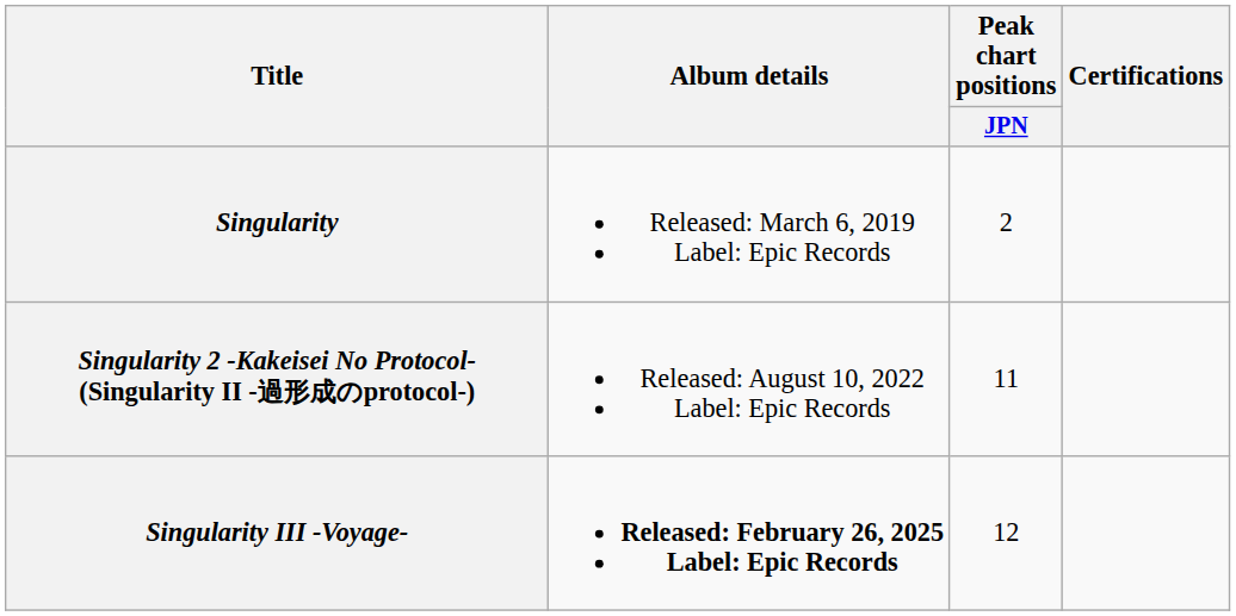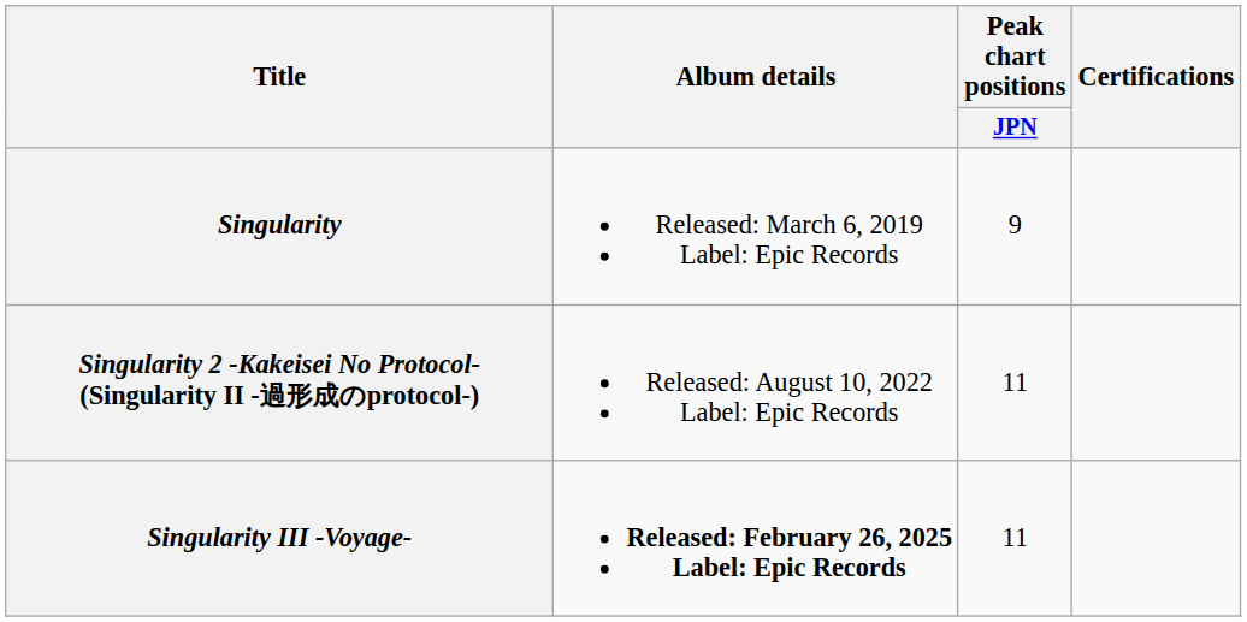 <table class="wikitable plainrowheaders" style="text-align:center;">
 <tr>
 <th rowspan="2" style="width:20em;">Title</th>
 <th rowspan="2">Album details</th>
 <th colspan="1">Peak chart positions</th>
 <th rowspan="2">Certifications</th>
 </tr>
 <tr>
 <th scope="col" style="width:2.5em;font-size:90%;"><a href='#'>JPN</a><br></th>
 </tr>
 <tr>
 <th scope="row"><em>Singularity</em></th>
 <td><br><ul><li>Released: March 6, 2019</li><li>Label: Epic Records</li></ul></td>
-<td>2</td>
+<td>9</td>
 <td></td>
 </tr>
 <tr>
 <th scope="row"><em>Singularity 2 -Kakeisei No Protocol-</em> (Singularity II -過形成のprotocol-)</th>
 <td><br><ul><li>Released: August 10, 2022</li><li>Label: Epic Records</li></ul></td>
 <td>11</td>
 <td></td>
 </tr>
 <tr>
 <th scope="row"><em>Singularity III -Voyage-</em></th>
 <td><strong><br><ul><li>Released: February 26, 2025</li><li>Label: Epic Records</li></ul></strong></td>
-<td>12</td>
+<td>11</td>
 <td></td>
 </tr>
 </table>
